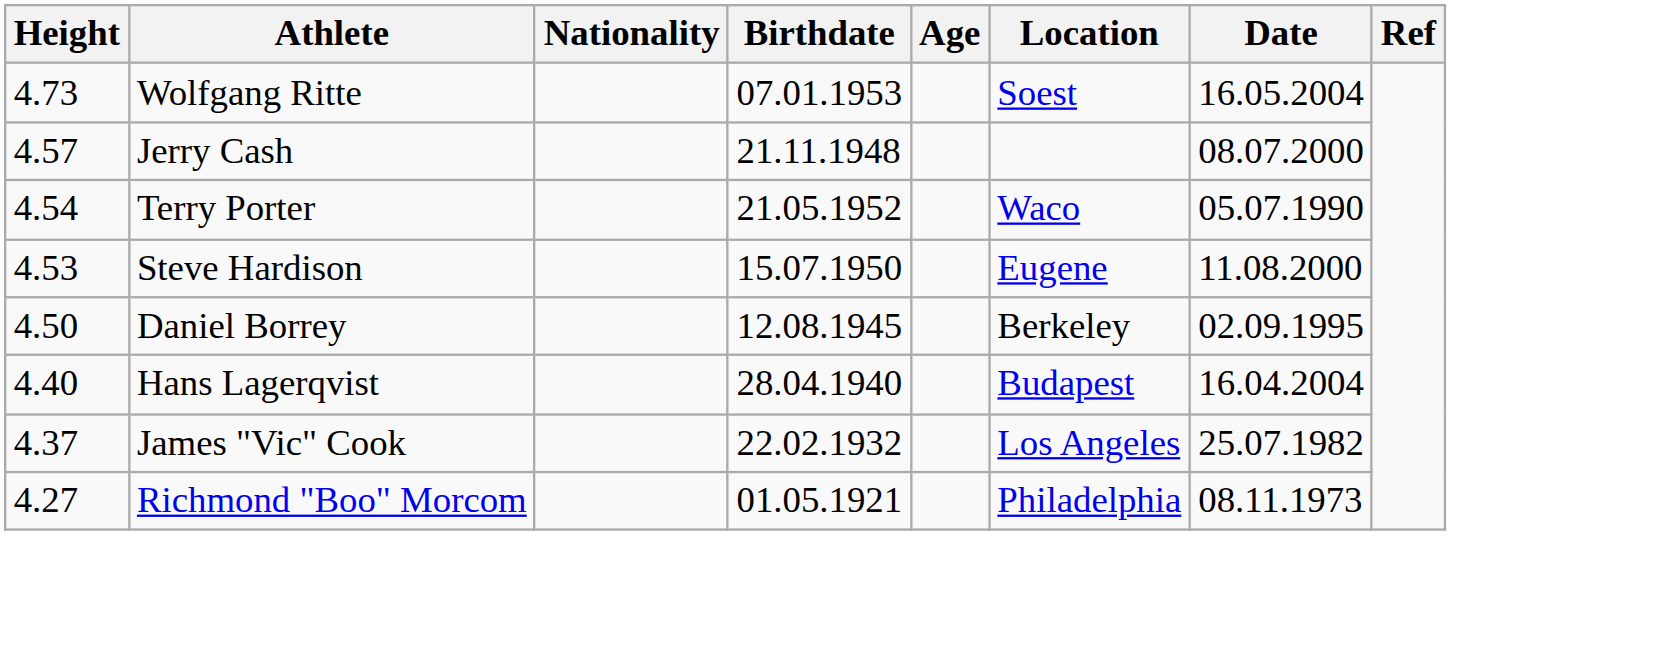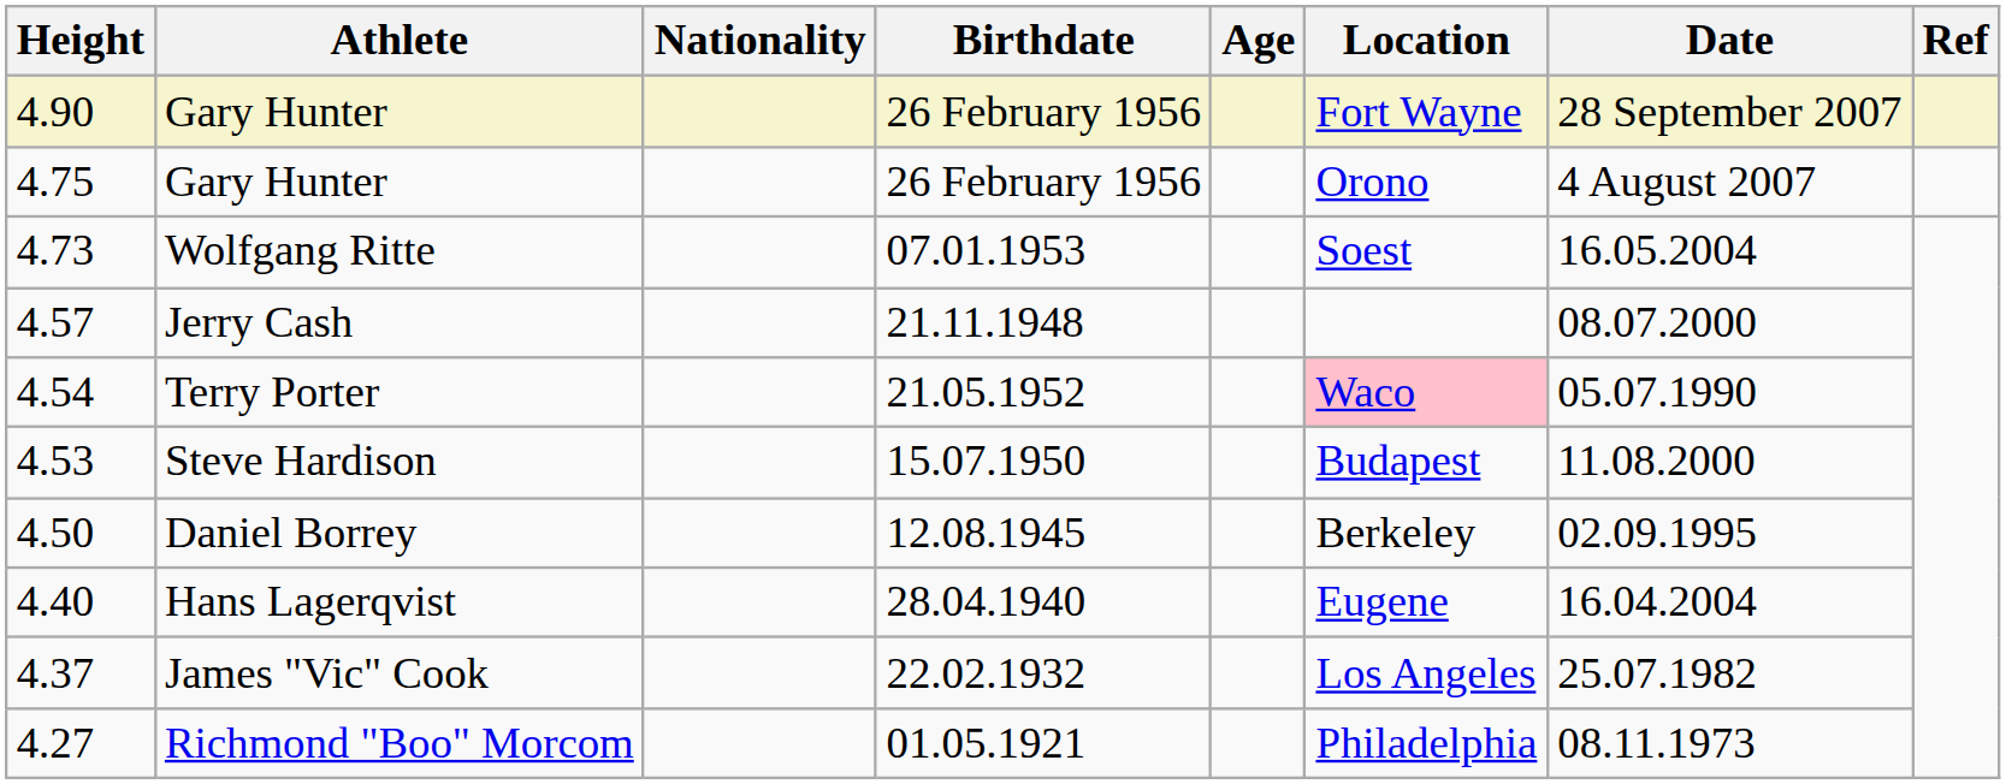 <table class="wikitable">
 <tr>
 <th>Height</th>
 <th>Athlete</th>
 <th>Nationality</th>
 <th>Birthdate</th>
 <th>Age</th>
 <th>Location</th>
 <th>Date</th>
 <th>Ref</th>
+</tr>
+<tr bgcolor=#f6F5CE>
+<td>4.90</td>
+<td>Gary Hunter</td>
+<td></td>
+<td>26 February 1956</td>
+<td></td>
+<td><a href='#'>Fort Wayne</a></td>
+<td>28 September 2007</td>
+<td></td>
+</tr>
+<tr>
+<td>4.75</td>
+<td>Gary Hunter</td>
+<td></td>
+<td>26 February 1956</td>
+<td></td>
+<td><a href='#'>Orono</a></td>
+<td>4 August 2007</td>
+<td></td>
 </tr>
 <tr>
 <td>4.73</td>
 <td>Wolfgang Ritte</td>
 <td></td>
 <td>07.01.1953</td>
 <td></td>
 <td><a href='#'>Soest</a></td>
 <td>16.05.2004</td>
 </tr>
 <tr>
 <td>4.57</td>
 <td>Jerry Cash</td>
 <td></td>
 <td>21.11.1948</td>
 <td></td>
 <td></td>
 <td>08.07.2000</td>
 </tr>
 <tr>
 <td>4.54</td>
 <td>Terry Porter</td>
 <td></td>
 <td>21.05.1952</td>
 <td></td>
-<td><a href='#'>Waco</a></td>
+<td style="background: pink;"><a href='#'>Waco</a></td>
 <td>05.07.1990</td>
 </tr>
 <tr>
 <td>4.53</td>
 <td>Steve Hardison</td>
 <td></td>
 <td>15.07.1950</td>
 <td></td>
-<td><a href='#'>Eugene</a></td>
+<td><a href='#'>Budapest</a></td>
 <td>11.08.2000</td>
 </tr>
 <tr>
 <td>4.50</td>
 <td>Daniel Borrey</td>
 <td></td>
 <td>12.08.1945</td>
 <td></td>
 <td>Berkeley</td>
 <td>02.09.1995</td>
 </tr>
 <tr>
 <td>4.40</td>
 <td>Hans Lagerqvist</td>
 <td></td>
 <td>28.04.1940</td>
 <td></td>
-<td><a href='#'>Budapest</a></td>
+<td><a href='#'>Eugene</a></td>
 <td>16.04.2004</td>
 </tr>
 <tr>
 <td>4.37</td>
 <td>James "Vic" Cook</td>
 <td></td>
 <td>22.02.1932</td>
 <td></td>
 <td><a href='#'>Los Angeles</a></td>
 <td>25.07.1982</td>
 </tr>
 <tr>
 <td>4.27</td>
 <td><a href='#'>Richmond "Boo" Morcom</a></td>
 <td></td>
 <td>01.05.1921</td>
 <td></td>
 <td><a href='#'>Philadelphia</a></td>
 <td>08.11.1973</td>
 </tr>
 </table>
